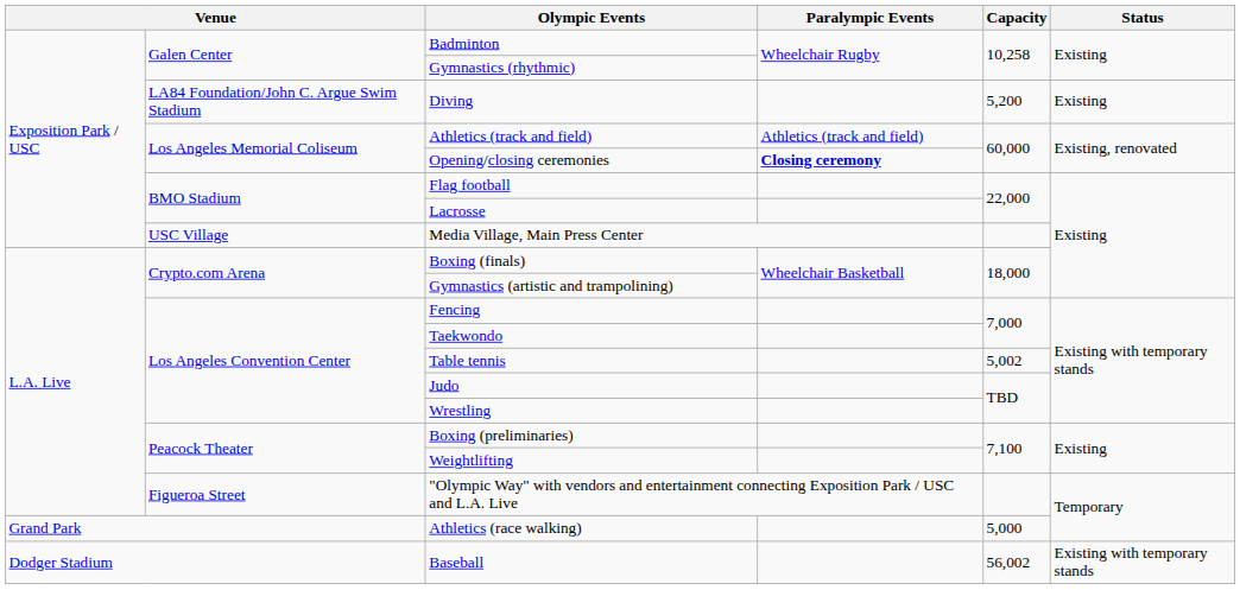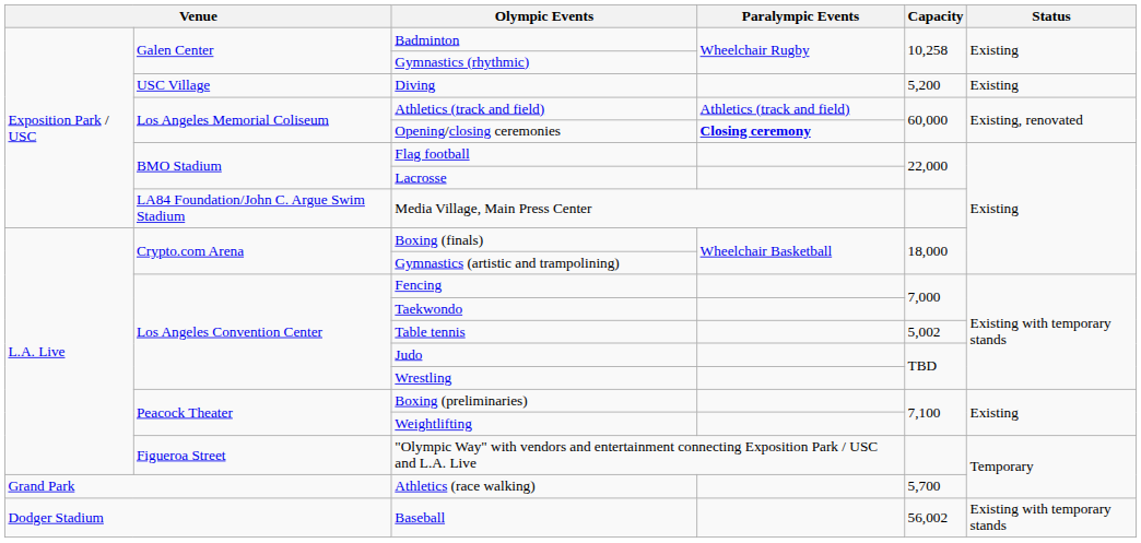 <table class="sortable wikitable">
 <tr>
 <th colspan="2">Venue</th>
 <th>Olympic Events</th>
 <th>Paralympic Events</th>
 <th>Capacity</th>
 <th>Status</th>
 </tr>
 <tr>
 <td rowspan="8"><a href='#'>Exposition Park</a> / <a href='#'>USC</a></td>
 <td rowspan="2"><a href='#'>Galen Center</a><br></td>
 <td><a href='#'>Badminton</a></td>
 <td rowspan="2"><a href='#'>Wheelchair Rugby</a></td>
 <td rowspan="2">10,258</td>
 <td rowspan="2">Existing</td>
 </tr>
 <tr>
 <td><a href='#'>Gymnastics (rhythmic)</a></td>
 </tr>
 <tr>
-<td><a href='#'>LA84 Foundation/John C. Argue Swim Stadium</a><br></td>
+<td><a href='#'>USC Village</a></td>
 <td><a href='#'>Diving</a></td>
 <td></td>
 <td>5,200</td>
 <td>Existing</td>
 </tr>
 <tr>
 <td rowspan="2"><a href='#'>Los Angeles Memorial Coliseum</a></td>
 <td><a href='#'>Athletics (track and field)</a></td>
 <td><a href='#'>Athletics (track and field)</a></td>
 <td rowspan="2">60,000</td>
 <td rowspan="2">Existing, renovated</td>
 </tr>
 <tr>
 <td><a href='#'>Opening</a>/<a href='#'>closing</a> ceremonies</td>
 <td><strong><a href='#'>Closing ceremony</a></strong></td>
 </tr>
 <tr>
 <td rowspan="2"><a href='#'>BMO Stadium</a><br></td>
 <td><a href='#'>Flag football</a></td>
 <td></td>
 <td rowspan="2">22,000</td>
 <td rowspan="5">Existing</td>
 </tr>
 <tr>
 <td><a href='#'>Lacrosse</a></td>
 <td></td>
 </tr>
 <tr>
-<td><a href='#'>USC Village</a></td>
+<td><a href='#'>LA84 Foundation/John C. Argue Swim Stadium</a><br></td>
 <td colspan="2">Media Village, Main Press Center</td>
 <td></td>
 </tr>
 <tr>
 <td rowspan="10"><a href='#'>L.A. Live</a></td>
 <td rowspan="2"><a href='#'>Crypto.com Arena</a><br></td>
 <td><a href='#'>Boxing</a> (finals)</td>
 <td rowspan="2"><a href='#'>Wheelchair Basketball</a></td>
 <td rowspan="2">18,000</td>
 </tr>
 <tr>
 <td><a href='#'>Gymnastics</a> (artistic and trampolining)</td>
 </tr>
 <tr>
 <td rowspan="5"><a href='#'>Los Angeles Convention Center</a></td>
 <td><a href='#'>Fencing</a></td>
 <td></td>
 <td rowspan="2">7,000</td>
 <td rowspan="5">Existing with temporary stands</td>
 </tr>
 <tr>
 <td><a href='#'>Taekwondo</a></td>
 <td></td>
 </tr>
 <tr>
 <td><a href='#'>Table tennis</a></td>
 <td></td>
 <td>5,002</td>
 </tr>
 <tr>
 <td><a href='#'>Judo</a></td>
 <td></td>
 <td rowspan="2">TBD</td>
 </tr>
 <tr>
 <td><a href='#'>Wrestling</a></td>
 <td></td>
 </tr>
 <tr>
 <td rowspan="2"><a href='#'>Peacock Theater</a></td>
 <td><a href='#'>Boxing</a> (preliminaries)</td>
 <td></td>
 <td rowspan="2">7,100</td>
 <td rowspan="2">Existing</td>
 </tr>
 <tr>
 <td><a href='#'>Weightlifting</a></td>
 <td></td>
 </tr>
 <tr>
 <td colspan="1" rowspan="1"><a href='#'>Figueroa Street</a></td>
 <td colspan="2">"Olympic Way" with vendors and entertainment connecting Exposition Park / USC and L.A. Live</td>
 <td></td>
 <td rowspan="2">Temporary</td>
 </tr>
 <tr>
 <td colspan="2"><a href='#'>Grand Park</a></td>
 <td><a href='#'>Athletics</a> (race walking)</td>
 <td></td>
-<td>5,000</td>
+<td>5,700</td>
 </tr>
 <tr>
 <td colspan="2"><a href='#'>Dodger Stadium</a></td>
 <td><a href='#'>Baseball</a></td>
 <td></td>
 <td>56,002</td>
 <td>Existing with temporary stands</td>
 </tr>
 </table>
